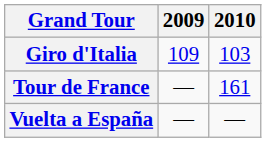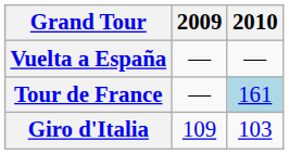 <table class="wikitable plainrowheaders">
 <tr>
 <th scope="col"><a href='#'>Grand Tour</a></th>
 <th scope="col">2009</th>
 <th scope="col">2010</th>
 </tr>
 <tr style="text-align:center;">
+<th scope="row"> <a href='#'>Vuelta a España</a></th>
+<td>—</td>
+<td>—</td>
+</tr>
+<tr style="text-align:center;">
+<th scope="row"> <a href='#'>Tour de France</a></th>
+<td>—</td>
+<td style="background: lightblue; text-align:center;"><a href='#'>161</a></td>
+</tr>
+<tr style="text-align:center;">
 <th scope="row"> <a href='#'>Giro d'Italia</a></th>
 <td style="text-align:center;"><a href='#'>109</a></td>
 <td style="text-align:center;"><a href='#'>103</a></td>
 </tr>
-<tr style="text-align:center;">
-<th scope="row"> <a href='#'>Tour de France</a></th>
-<td>—</td>
-<td style="text-align:center;"><a href='#'>161</a></td>
-</tr>
-<tr style="text-align:center;">
-<th scope="row"> <a href='#'>Vuelta a España</a></th>
-<td>—</td>
-<td>—</td>
-</tr>
 </table>
